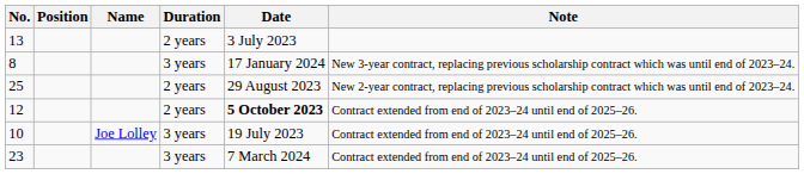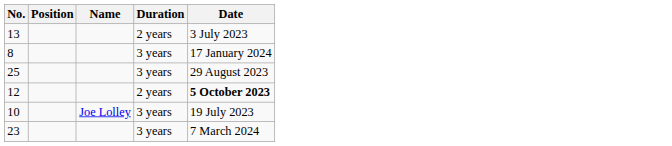 <table class="wikitable sortable">
 <tr>
 <th>No.</th>
 <th>Position</th>
 <th>Name</th>
 <th>Duration</th>
 <th>Date</th>
-<th>Note</th>
 </tr>
 <tr>
 <td>13</td>
 <td></td>
 <td></td>
 <td>2 years</td>
 <td>3 July 2023</td>
-<td></td>
 </tr>
 <tr>
 <td>8</td>
 <td></td>
 <td></td>
 <td>3 years</td>
 <td>17 January 2024</td>
-<td><small>New 3-year contract, replacing previous scholarship contract which was until end of 2023–24.</small></td>
 </tr>
 <tr>
 <td>25</td>
 <td></td>
 <td></td>
-<td>2 years</td>
+<td>3 years</td>
 <td>29 August 2023</td>
-<td><small>New 2-year contract, replacing previous scholarship contract which was until end of 2023–24.</small></td>
 </tr>
 <tr>
 <td>12</td>
 <td></td>
 <td></td>
 <td>2 years</td>
 <td><strong>5 October 2023</strong></td>
-<td><small>Contract extended from end of 2023–24 until end of 2025–26.</small></td>
 </tr>
 <tr>
 <td>10</td>
 <td></td>
 <td> <a href='#'>Joe Lolley</a></td>
 <td>3 years</td>
 <td>19 July 2023</td>
-<td><small>Contract extended from end of 2023–24 until end of 2025–26.</small></td>
 </tr>
 <tr>
 <td>23</td>
 <td></td>
 <td></td>
 <td>3 years</td>
 <td>7 March 2024</td>
-<td><small>Contract extended from end of 2023–24 until end of 2025–26.</small></td>
 </tr>
 </table>
